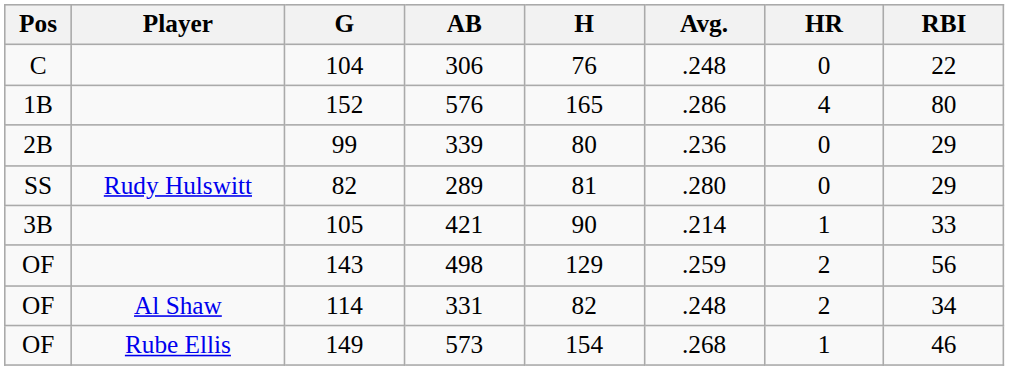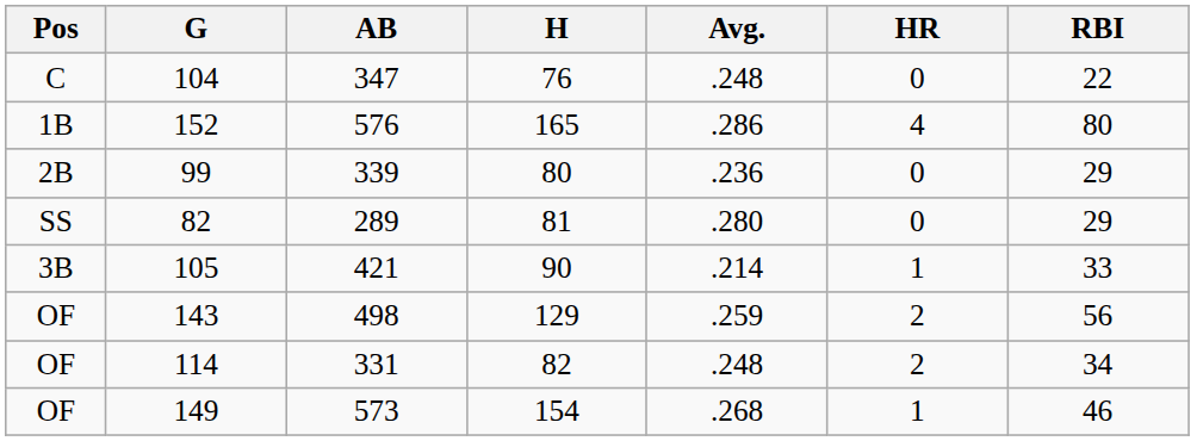 <table class="wikitable sortable">
 <tr>
 <th bgcolor="#DDDDFF" width="5%">Pos</th>
-<th bgcolor="#DDDDFF" width="16%">Player</th>
 <th bgcolor="#DDDDFF" width="9%">G</th>
 <th bgcolor="#DDDDFF" width="9%">AB</th>
 <th bgcolor="#DDDDFF" width="9%">H</th>
 <th bgcolor="#DDDDFF" width="9%">Avg.</th>
 <th bgcolor="#DDDDFF" width="9%">HR</th>
 <th bgcolor="#DDDDFF" width="9%">RBI</th>
 </tr>
 <tr align="center">
 <td>C</td>
-<td></td>
 <td>104</td>
-<td>306</td>
+<td>347</td>
 <td>76</td>
 <td>.248</td>
 <td>0</td>
 <td>22</td>
 </tr>
 <tr align="center">
 <td>1B</td>
-<td></td>
 <td>152</td>
 <td>576</td>
 <td>165</td>
 <td>.286</td>
 <td>4</td>
 <td>80</td>
 </tr>
 <tr align="center">
 <td>2B</td>
-<td></td>
 <td>99</td>
 <td>339</td>
 <td>80</td>
 <td>.236</td>
 <td>0</td>
 <td>29</td>
 </tr>
 <tr align="center">
 <td>SS</td>
-<td><a href='#'>Rudy Hulswitt</a></td>
 <td>82</td>
 <td>289</td>
 <td>81</td>
 <td>.280</td>
 <td>0</td>
 <td>29</td>
 </tr>
 <tr align="center">
 <td>3B</td>
-<td></td>
 <td>105</td>
 <td>421</td>
 <td>90</td>
 <td>.214</td>
 <td>1</td>
 <td>33</td>
 </tr>
 <tr align="center">
 <td>OF</td>
-<td></td>
 <td>143</td>
 <td>498</td>
 <td>129</td>
 <td>.259</td>
 <td>2</td>
 <td>56</td>
 </tr>
 <tr align="center">
 <td>OF</td>
-<td><a href='#'>Al Shaw</a></td>
 <td>114</td>
 <td>331</td>
 <td>82</td>
 <td>.248</td>
 <td>2</td>
 <td>34</td>
 </tr>
 <tr align="center">
 <td>OF</td>
-<td><a href='#'>Rube Ellis</a></td>
 <td>149</td>
 <td>573</td>
 <td>154</td>
 <td>.268</td>
 <td>1</td>
 <td>46</td>
 </tr>
 </table>
